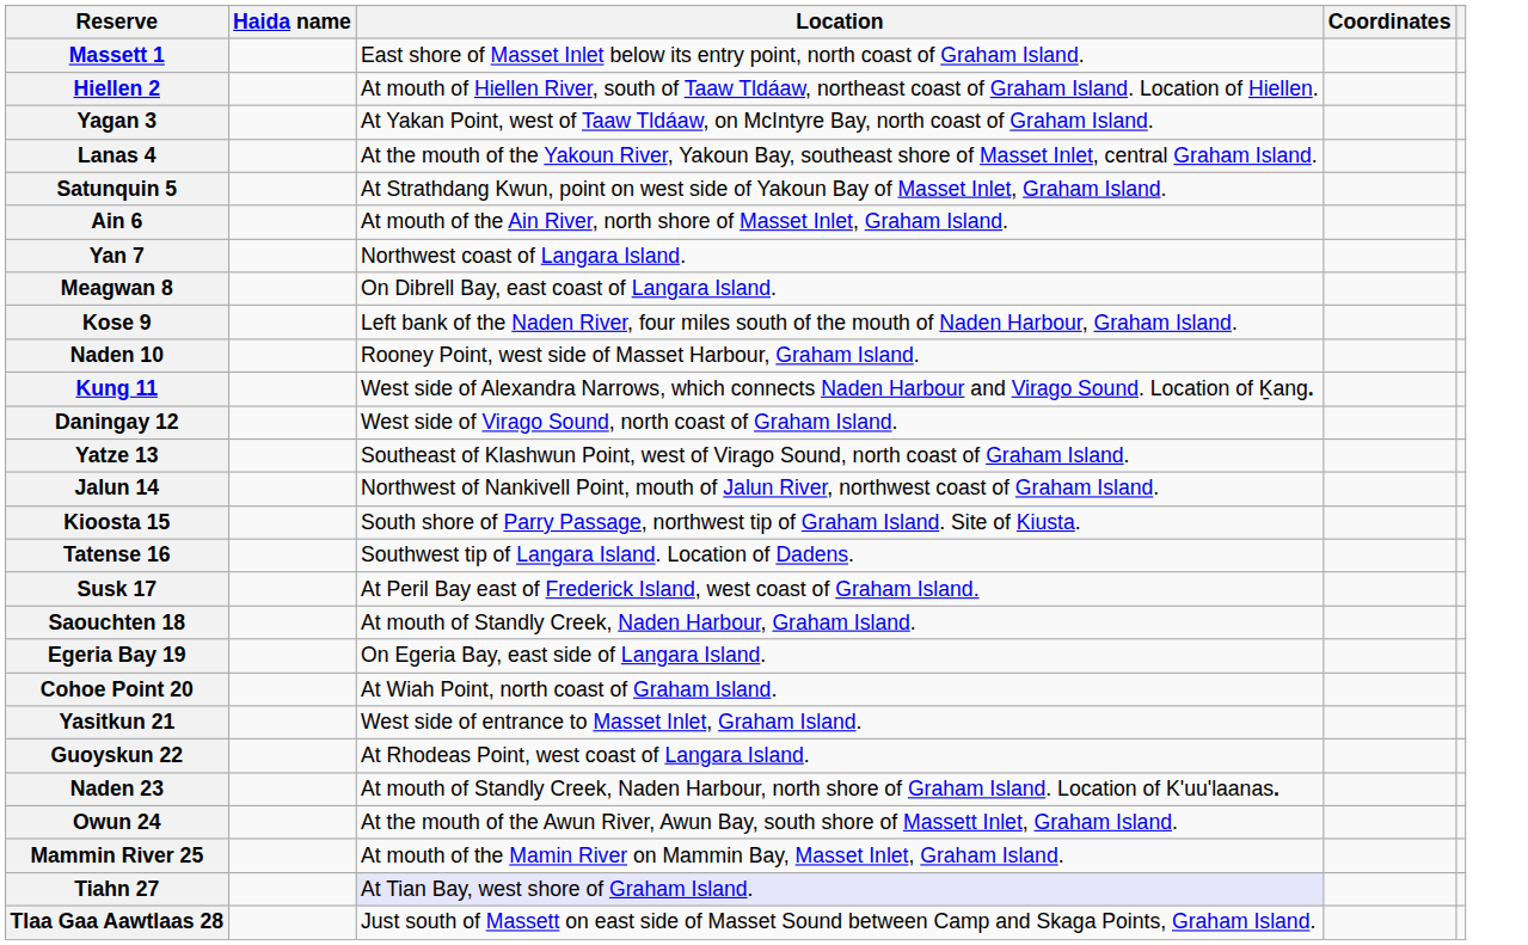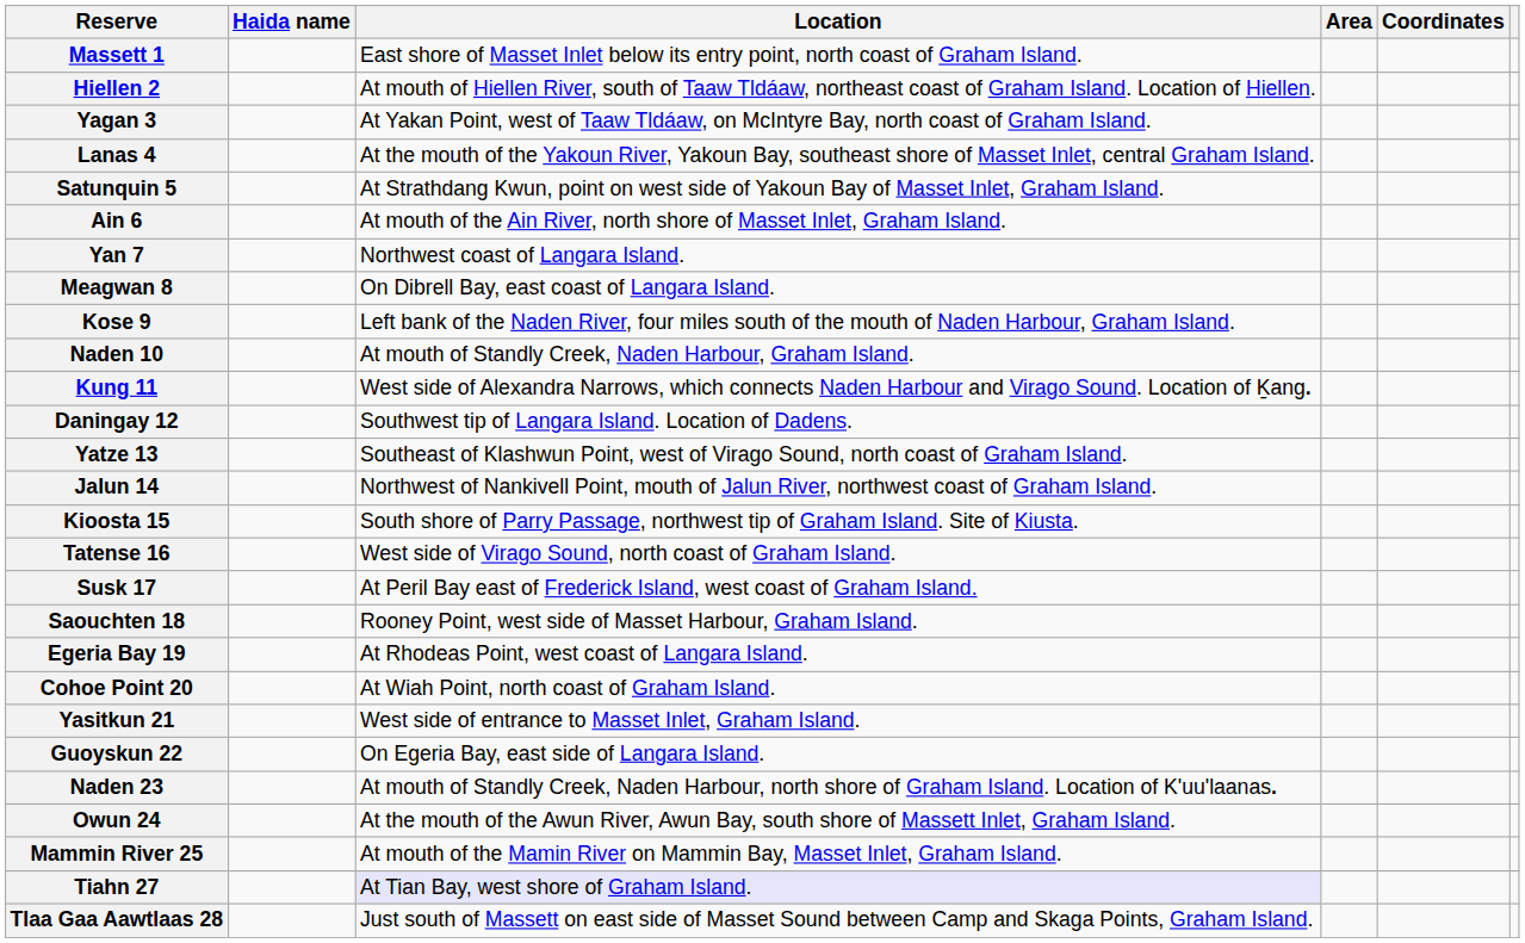 <table class="wikitable sortable mw-collapsible">
 <tr>
 <th>Reserve</th>
 <th><a href='#'>Haida</a> name</th>
 <th>Location</th>
+<th>Area</th>
 <th>Coordinates</th>
 <th></th>
 </tr>
 <tr>
 <th><a href='#'>Massett 1</a></th>
 <td></td>
 <td>East shore of <a href='#'>Masset Inlet</a> below its entry point, north coast of <a href='#'>Graham Island</a>.</td>
 <td></td>
 <td></td>
+<td></td>
 </tr>
 <tr>
 <th><a href='#'>Hiellen 2</a></th>
 <td></td>
 <td>At mouth of <a href='#'>Hiellen River</a>, south of <a href='#'>Taaw Tldáaw</a>, northeast coast of <a href='#'>Graham Island</a>. Location of <a href='#'>Hiellen</a>.</td>
+<td></td>
 <td></td>
 <td></td>
 </tr>
 <tr>
 <th>Yagan 3</th>
 <td></td>
 <td>At Yakan Point, west of <a href='#'>Taaw Tldáaw</a>, on McIntyre Bay, north coast of <a href='#'>Graham Island</a>.</td>
 <td></td>
 <td></td>
+<td></td>
 </tr>
 <tr>
 <th>Lanas 4</th>
 <td></td>
 <td>At the mouth of the <a href='#'>Yakoun River</a>, Yakoun Bay, southeast shore of <a href='#'>Masset Inlet</a>, central <a href='#'>Graham Island</a>.</td>
+<td></td>
 <td></td>
 <td></td>
 </tr>
 <tr>
 <th>Satunquin 5</th>
 <td></td>
 <td>At Strathdang Kwun, point on west side of Yakoun Bay of <a href='#'>Masset Inlet</a>, <a href='#'>Graham Island</a>.</td>
 <td></td>
 <td></td>
+<td></td>
 </tr>
 <tr>
 <th>Ain 6</th>
 <td></td>
 <td>At mouth of the <a href='#'>Ain River</a>, north shore of <a href='#'>Masset Inlet</a>, <a href='#'>Graham Island</a>.</td>
+<td></td>
 <td></td>
 <td></td>
 </tr>
 <tr>
 <th>Yan 7</th>
 <td></td>
 <td>Northwest coast of <a href='#'>Langara Island</a>.</td>
 <td></td>
 <td></td>
+<td></td>
 </tr>
 <tr>
 <th>Meagwan 8</th>
 <td></td>
 <td>On Dibrell Bay, east coast of <a href='#'>Langara Island</a>.</td>
+<td></td>
 <td></td>
 <td></td>
 </tr>
 <tr>
 <th>Kose 9</th>
 <td></td>
 <td>Left bank of the <a href='#'>Naden River</a>, four miles south of the mouth of <a href='#'>Naden Harbour</a>, <a href='#'>Graham Island</a>.</td>
 <td></td>
 <td></td>
+<td></td>
 </tr>
 <tr>
 <th>Naden 10</th>
 <td></td>
-<td>Rooney Point, west side of Masset Harbour, <a href='#'>Graham Island</a>.</td>
+<td>At mouth of Standly Creek, <a href='#'>Naden Harbour</a>, <a href='#'>Graham Island</a>.</td>
+<td></td>
 <td></td>
 <td></td>
 </tr>
 <tr>
 <th><a href='#'>Kung 11</a></th>
 <td></td>
 <td>West side of Alexandra Narrows, which connects <a href='#'>Naden Harbour</a> and <a href='#'>Virago Sound</a>. Location of Ḵang<strong>.</strong></td>
 <td></td>
 <td></td>
+<td></td>
 </tr>
 <tr>
 <th>Daningay 12</th>
 <td></td>
-<td>West side of <a href='#'>Virago Sound</a>, north coast of <a href='#'>Graham Island</a>.</td>
+<td>Southwest tip of <a href='#'>Langara Island</a>. Location of <a href='#'>Dadens</a>.</td>
+<td></td>
 <td></td>
 <td></td>
 </tr>
 <tr>
 <th>Yatze 13</th>
 <td></td>
 <td>Southeast of Klashwun Point, west of Virago Sound, north coast of <a href='#'>Graham Island</a>.</td>
 <td></td>
 <td></td>
+<td></td>
 </tr>
 <tr>
 <th>Jalun 14</th>
 <td></td>
 <td>Northwest of Nankivell Point, mouth of <a href='#'>Jalun River</a>, northwest coast of <a href='#'>Graham Island</a>.</td>
+<td></td>
 <td></td>
 <td></td>
 </tr>
 <tr>
 <th>Kioosta 15</th>
 <td></td>
 <td>South shore of <a href='#'>Parry Passage</a>, northwest tip of <a href='#'>Graham Island</a>. Site of <a href='#'>Kiusta</a>.</td>
 <td></td>
 <td></td>
+<td></td>
 </tr>
 <tr>
 <th>Tatense 16</th>
 <td></td>
-<td>Southwest tip of <a href='#'>Langara Island</a>. Location of <a href='#'>Dadens</a>.</td>
+<td>West side of <a href='#'>Virago Sound</a>, north coast of <a href='#'>Graham Island</a>.</td>
+<td></td>
 <td></td>
 <td></td>
 </tr>
 <tr>
 <th>Susk 17</th>
 <td></td>
 <td>At Peril Bay east of <a href='#'>Frederick Island</a>, west coast of <a href='#'>Graham Island.</a></td>
 <td></td>
 <td></td>
+<td></td>
 </tr>
 <tr>
 <th>Saouchten 18</th>
 <td></td>
-<td>At mouth of Standly Creek, <a href='#'>Naden Harbour</a>, <a href='#'>Graham Island</a>.</td>
+<td>Rooney Point, west side of Masset Harbour, <a href='#'>Graham Island</a>.</td>
+<td></td>
 <td></td>
 <td></td>
 </tr>
 <tr>
 <th>Egeria Bay 19</th>
 <td></td>
-<td>On Egeria Bay, east side of <a href='#'>Langara Island</a>.</td>
+<td>At Rhodeas Point, west coast of <a href='#'>Langara Island</a>.</td>
+<td></td>
 <td></td>
 <td></td>
 </tr>
 <tr>
 <th>Cohoe Point 20</th>
 <td></td>
 <td>At Wiah Point, north coast of <a href='#'>Graham Island</a>.</td>
 <td></td>
 <td></td>
+<td></td>
 </tr>
 <tr>
 <th>Yasitkun 21</th>
 <td></td>
 <td>West side of entrance to <a href='#'>Masset Inlet</a>, <a href='#'>Graham Island</a>.</td>
 <td></td>
 <td></td>
+<td></td>
 </tr>
 <tr>
 <th>Guoyskun 22</th>
 <td></td>
-<td>At Rhodeas Point, west coast of <a href='#'>Langara Island</a>.</td>
+<td>On Egeria Bay, east side of <a href='#'>Langara Island</a>.</td>
+<td></td>
 <td></td>
 <td></td>
 </tr>
 <tr>
 <th>Naden 23</th>
 <td></td>
 <td>At mouth of Standly Creek, Naden Harbour, north shore of <a href='#'>Graham Island</a>. Location of K'uu'laanas<strong>.</strong></td>
 <td></td>
 <td></td>
+<td></td>
 </tr>
 <tr>
 <th>Owun 24</th>
 <td></td>
 <td>At the mouth of the Awun River, Awun Bay, south shore of <a href='#'>Massett Inlet</a>, <a href='#'>Graham Island</a>.</td>
+<td></td>
 <td></td>
 <td></td>
 </tr>
 <tr>
 <th>Mammin River 25</th>
 <td></td>
 <td>At mouth of the <a href='#'>Mamin River</a> on Mammin Bay, <a href='#'>Masset Inlet</a>, <a href='#'>Graham Island</a>.</td>
 <td></td>
 <td></td>
+<td></td>
 </tr>
 <tr>
 <th>Tiahn 27</th>
 <td></td>
 <td style="background: lavender;">At Tian Bay, west shore of <a href='#'>Graham Island</a>.</td>
+<td></td>
 <td></td>
 <td></td>
 </tr>
 <tr>
 <th>Tlaa Gaa Aawtlaas 28</th>
 <td></td>
 <td>Just south of <a href='#'>Massett</a> on east side of Masset Sound between Camp and Skaga Points, <a href='#'>Graham Island</a>.</td>
 <td></td>
 <td></td>
+<td></td>
 </tr>
 </table>
